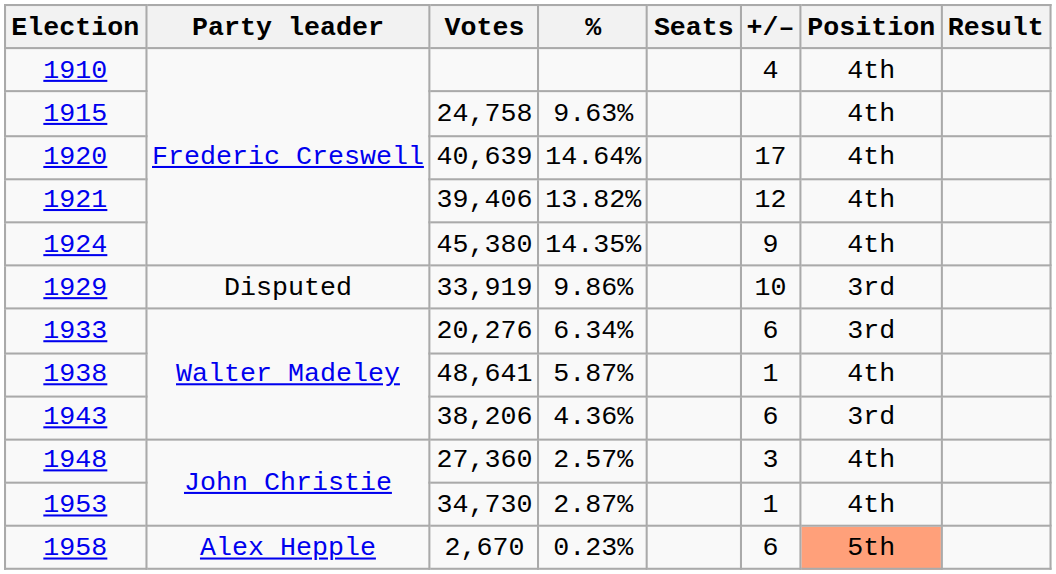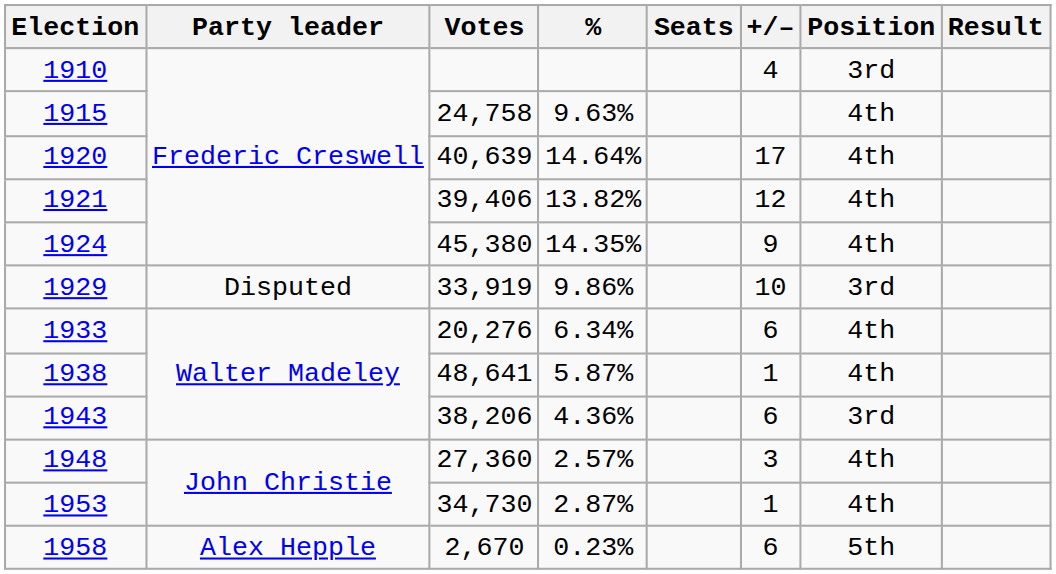 <table class="wikitable" style="text-align:center">
 <tr>
 <th>Election</th>
 <th>Party leader</th>
 <th>Votes</th>
 <th>%</th>
 <th>Seats</th>
 <th>+/–</th>
 <th>Position</th>
 <th>Result</th>
 </tr>
 <tr>
 <td><a href='#'>1910</a></td>
 <td rowspan=5><a href='#'>Frederic Creswell</a></td>
 <td></td>
 <td></td>
 <td></td>
 <td> 4</td>
-<td> 4th</td>
+<td> 3rd</td>
 <td></td>
 </tr>
 <tr>
 <td><a href='#'>1915</a></td>
 <td>24,758</td>
 <td>9.63%</td>
 <td></td>
 <td></td>
 <td> 4th</td>
 <td></td>
 </tr>
 <tr>
 <td><a href='#'>1920</a></td>
 <td>40,639</td>
 <td>14.64%</td>
 <td></td>
 <td> 17</td>
 <td> 4th</td>
 <td></td>
 </tr>
 <tr>
 <td><a href='#'>1921</a></td>
 <td>39,406</td>
 <td>13.82%</td>
 <td></td>
 <td> 12</td>
 <td> 4th</td>
 <td></td>
 </tr>
 <tr>
 <td><a href='#'>1924</a></td>
 <td>45,380</td>
 <td>14.35%</td>
 <td></td>
 <td> 9</td>
 <td> 4th</td>
 <td></td>
 </tr>
 <tr>
 <td><a href='#'>1929</a></td>
 <td>Disputed</td>
 <td>33,919</td>
 <td>9.86%</td>
 <td></td>
 <td> 10</td>
 <td> 3rd</td>
 <td></td>
 </tr>
 <tr>
 <td><a href='#'>1933</a></td>
 <td rowspan=3><a href='#'>Walter Madeley</a></td>
 <td>20,276</td>
 <td>6.34%</td>
 <td></td>
 <td> 6</td>
-<td> 3rd</td>
+<td> 4th</td>
 <td></td>
 </tr>
 <tr>
 <td><a href='#'>1938</a></td>
 <td>48,641</td>
 <td>5.87%</td>
 <td></td>
 <td> 1</td>
 <td> 4th</td>
 <td></td>
 </tr>
 <tr>
 <td><a href='#'>1943</a></td>
 <td>38,206</td>
 <td>4.36%</td>
 <td></td>
 <td> 6</td>
 <td> 3rd</td>
 <td></td>
 </tr>
 <tr>
 <td><a href='#'>1948</a></td>
 <td rowspan=2><a href='#'>John Christie</a></td>
 <td>27,360</td>
 <td>2.57%</td>
 <td></td>
 <td> 3</td>
 <td> 4th</td>
 <td></td>
 </tr>
 <tr>
 <td><a href='#'>1953</a></td>
 <td>34,730</td>
 <td>2.87%</td>
 <td></td>
 <td> 1</td>
 <td> 4th</td>
 <td></td>
 </tr>
 <tr>
 <td><a href='#'>1958</a></td>
 <td><a href='#'>Alex Hepple</a></td>
 <td>2,670</td>
 <td>0.23%</td>
 <td></td>
 <td> 6</td>
-<td style="background: lightsalmon;"> 5th</td>
+<td> 5th</td>
 <td></td>
 </tr>
 </table>
